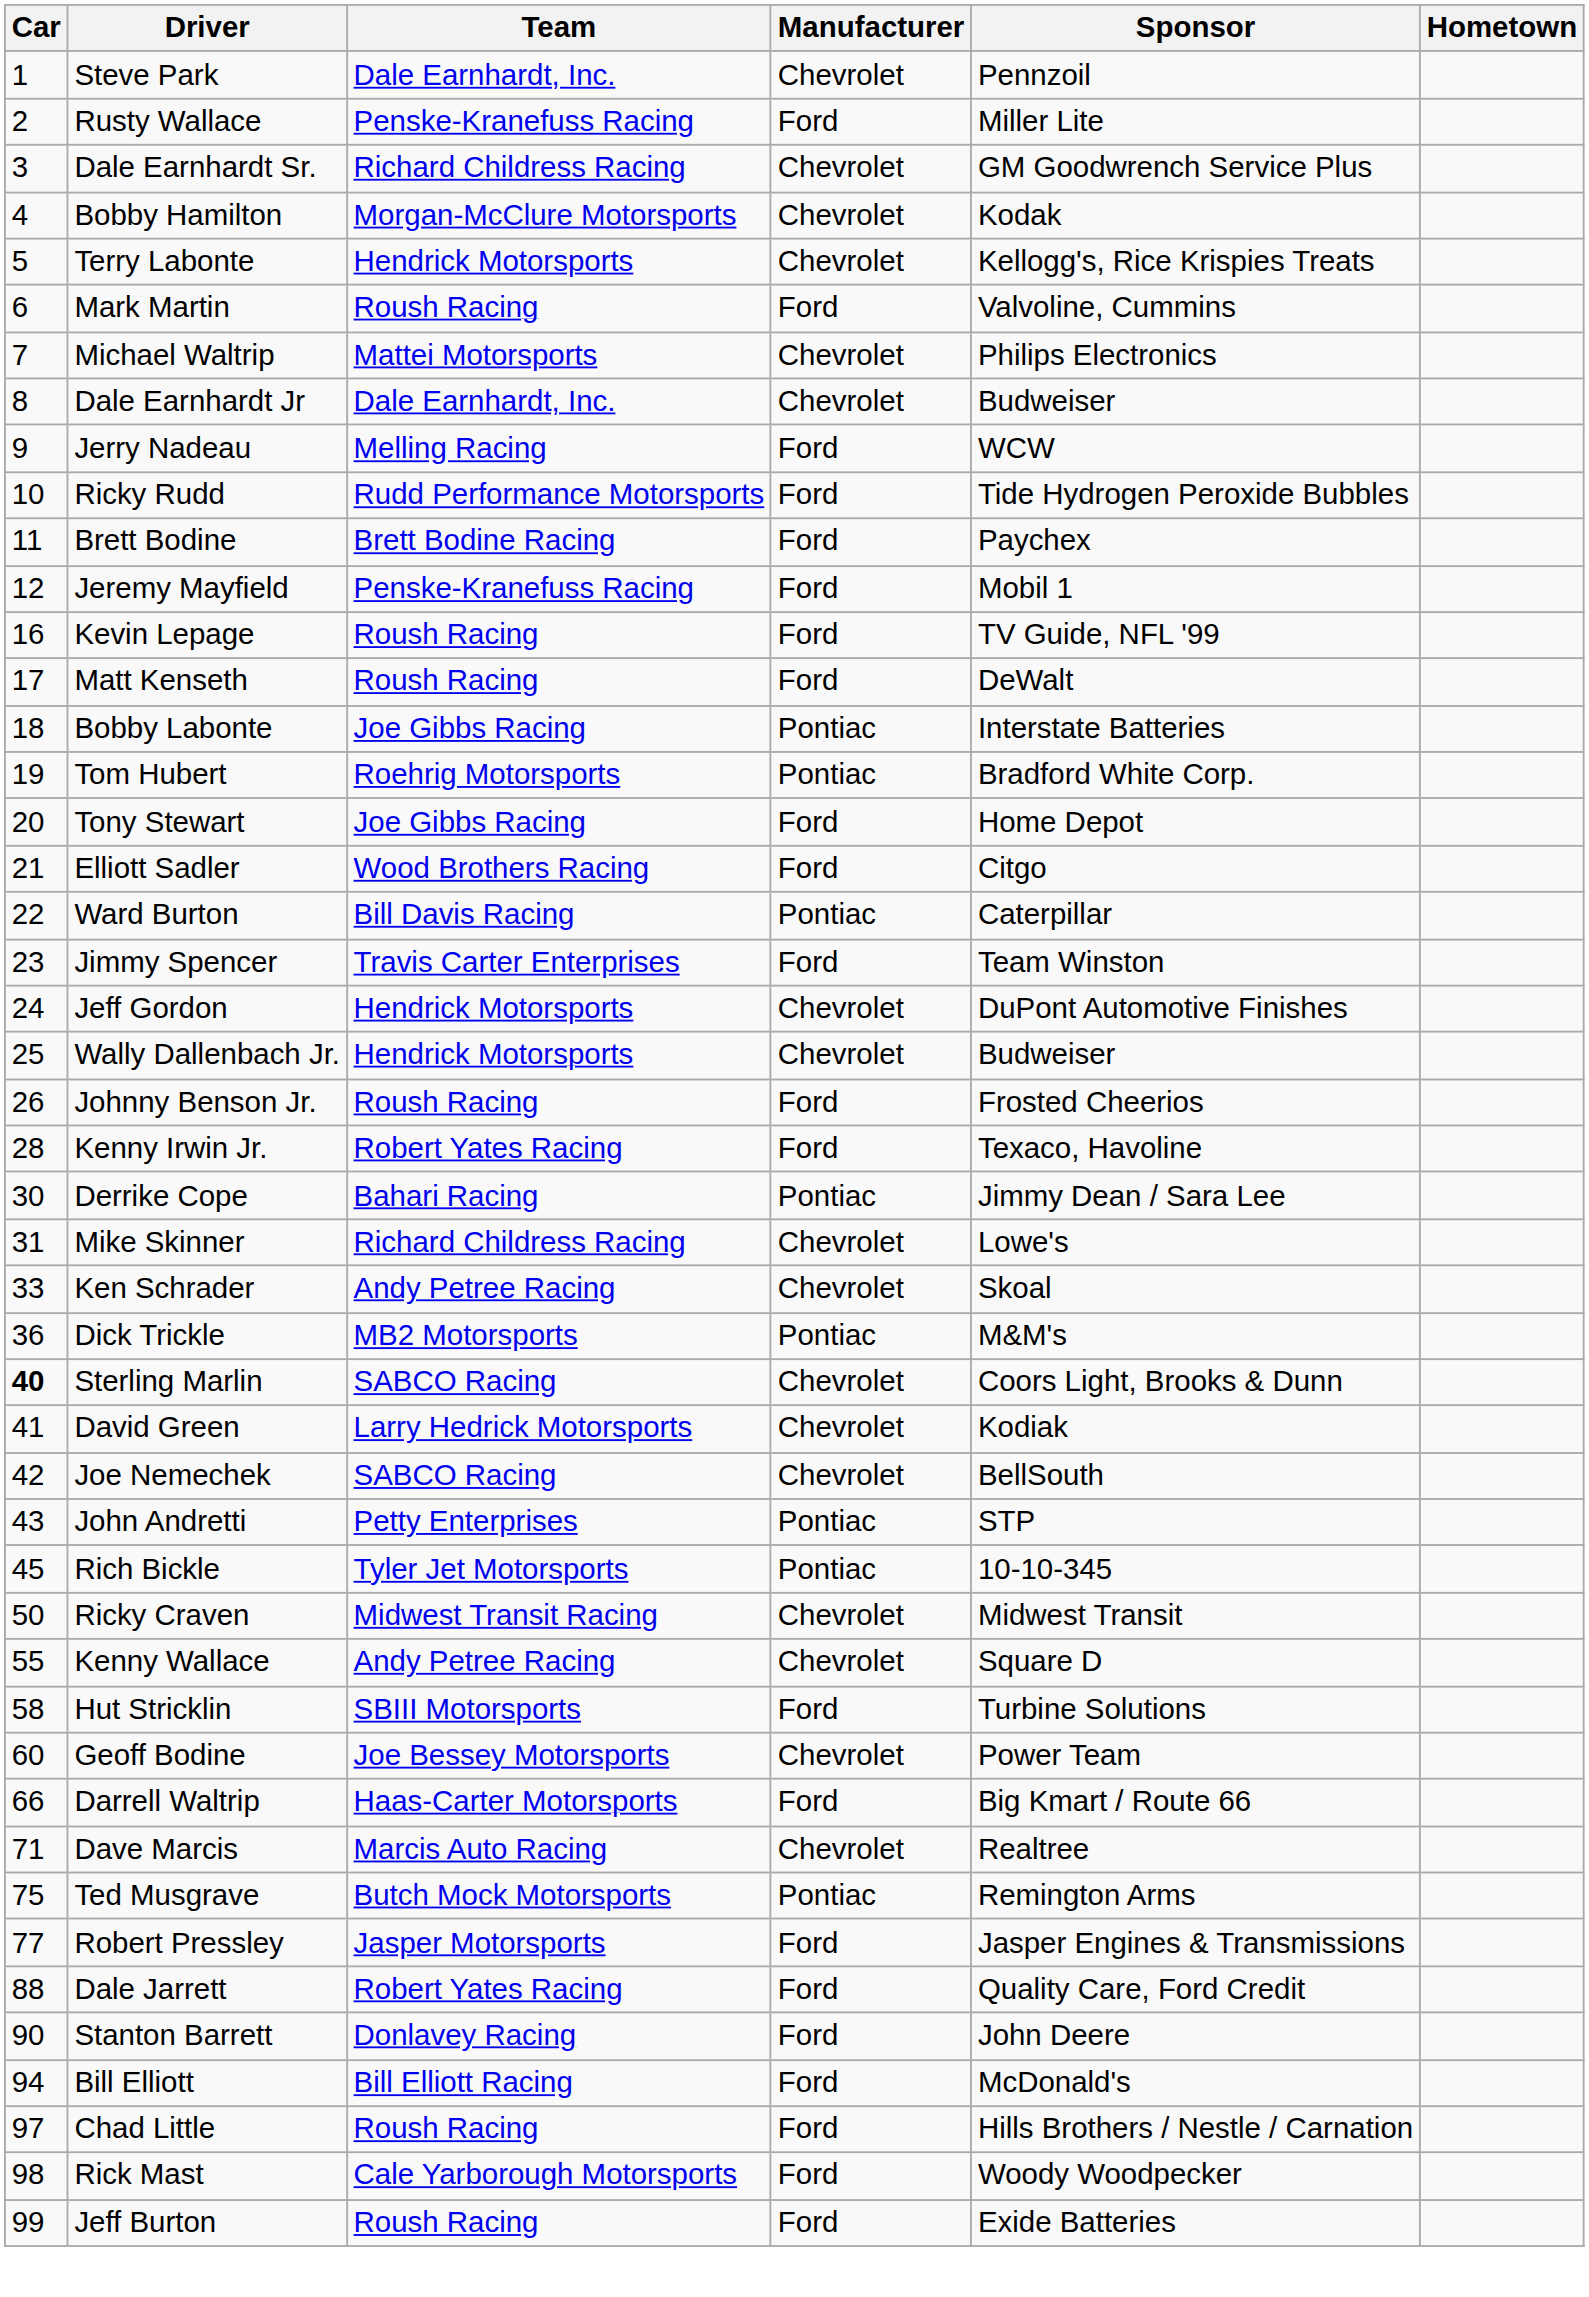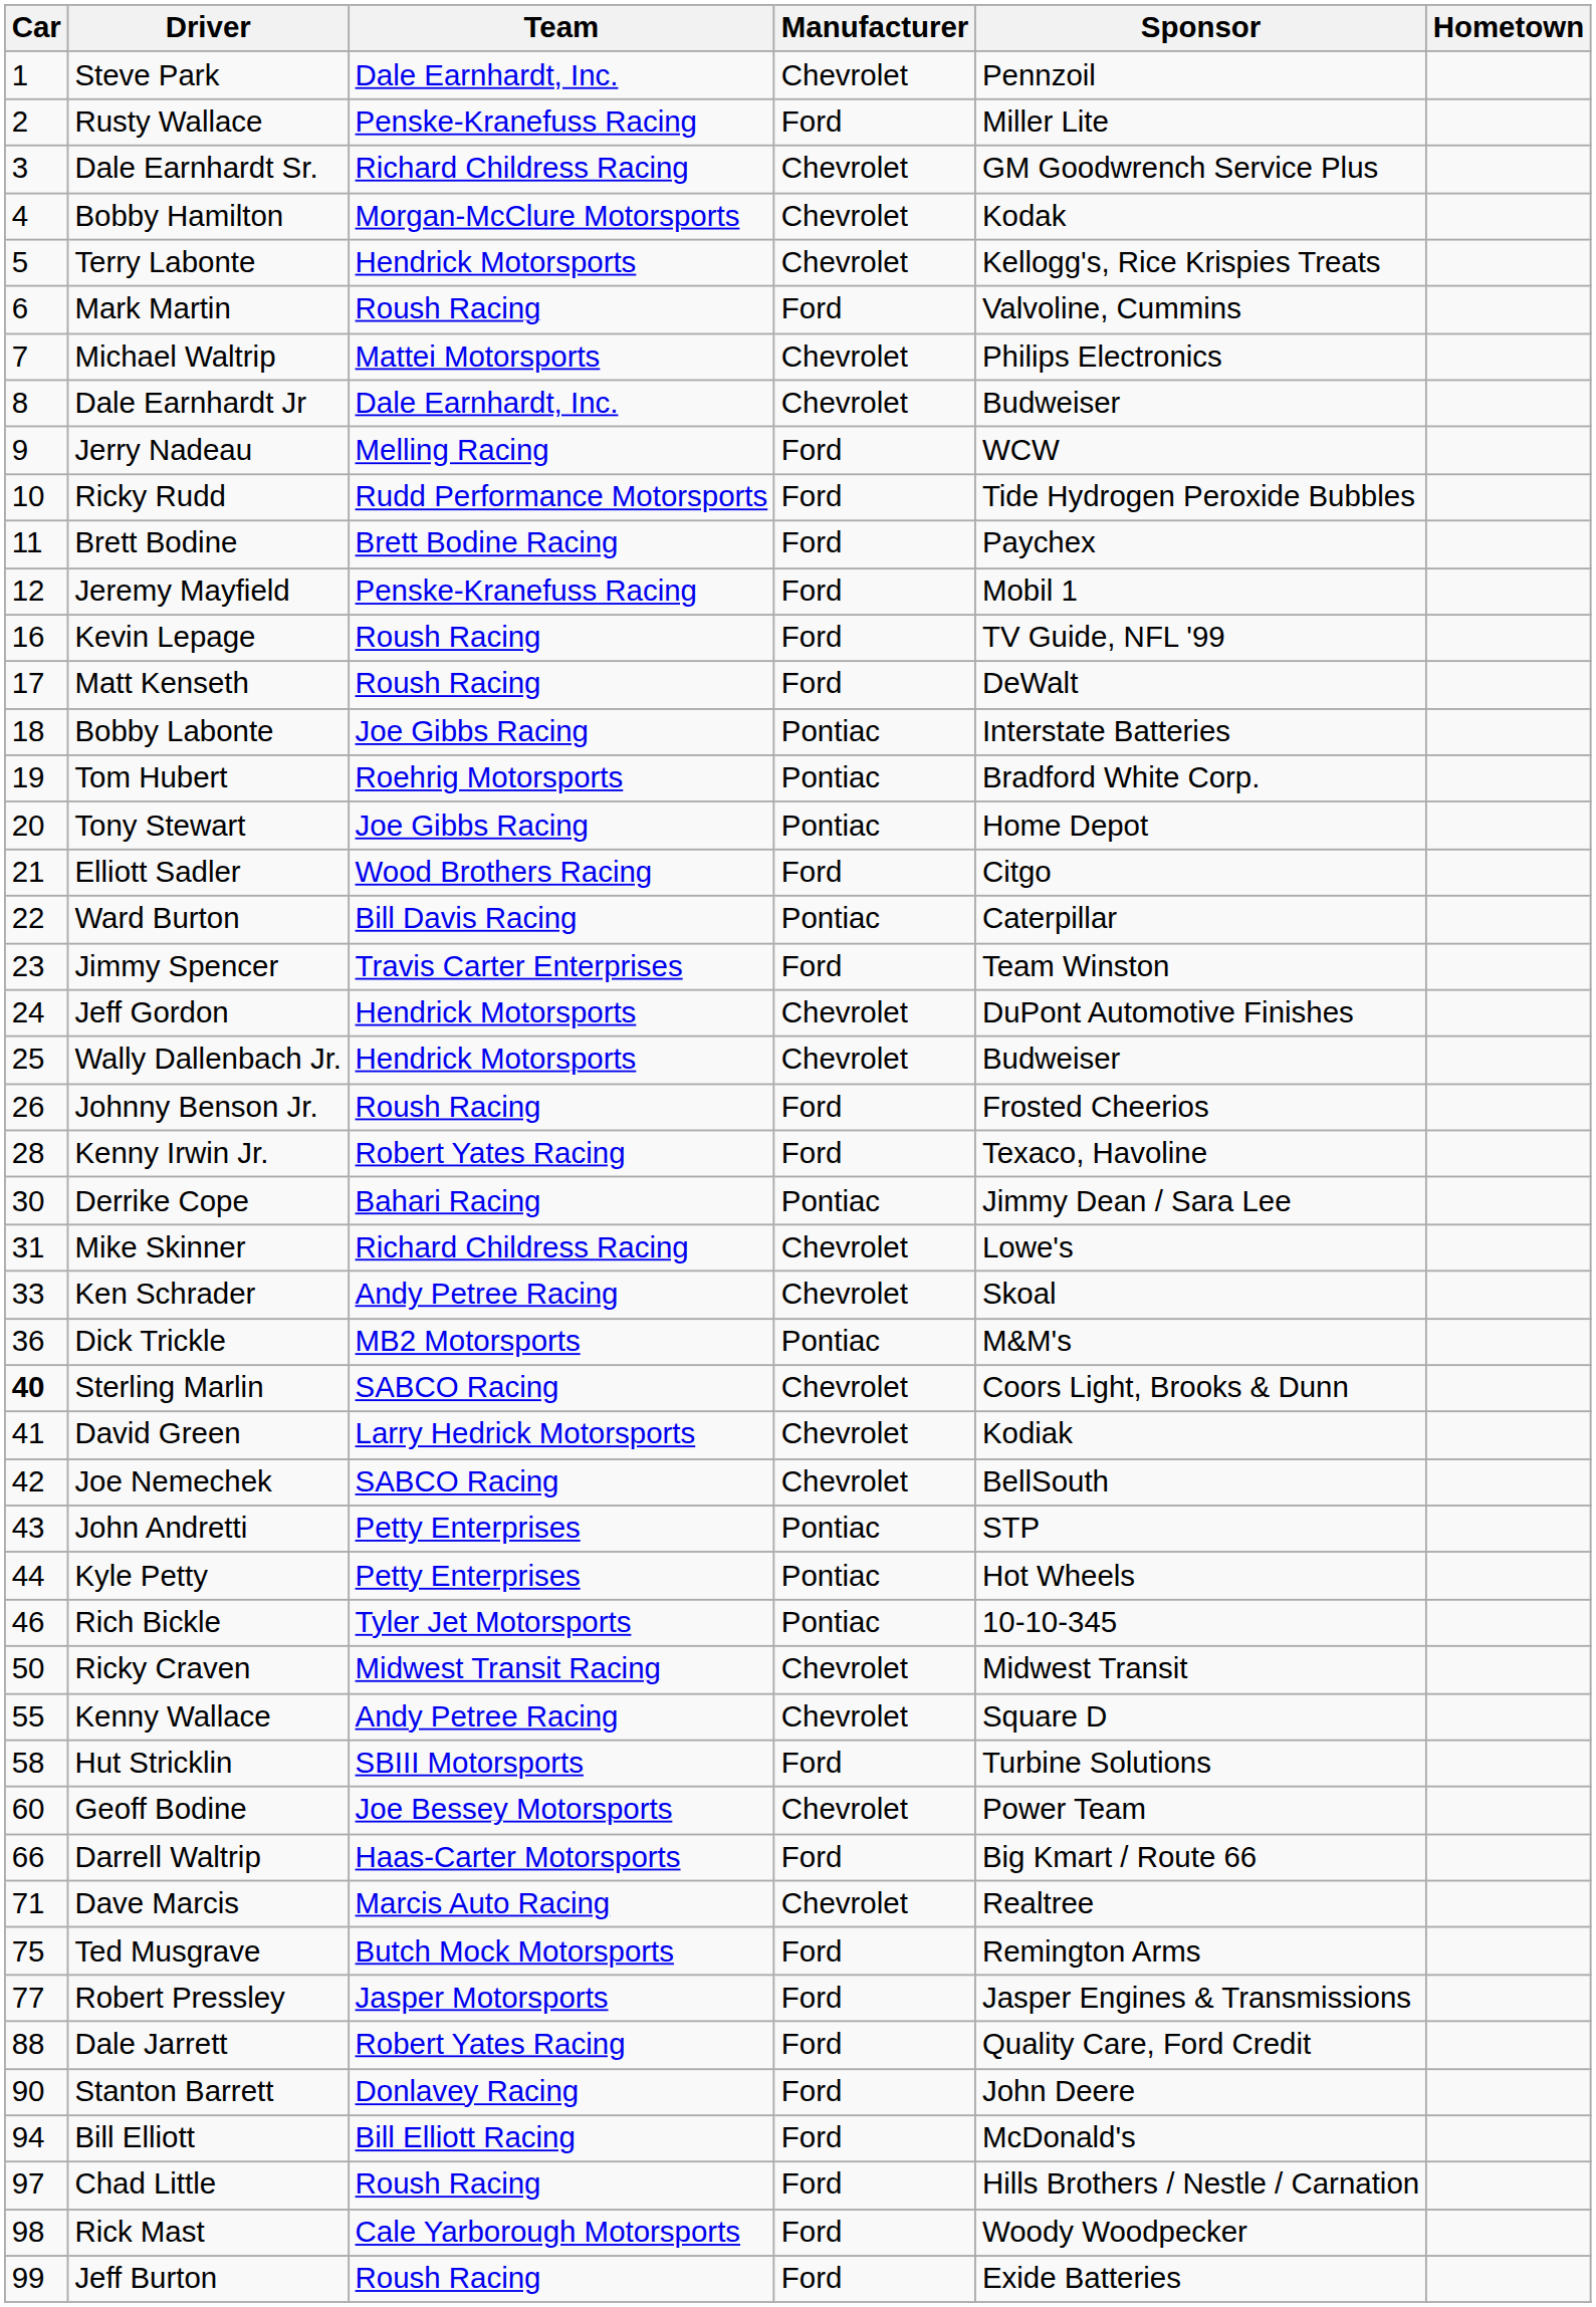 <table class="wikitable">
 <tr>
 <th>Car</th>
 <th>Driver</th>
 <th>Team</th>
 <th>Manufacturer</th>
 <th>Sponsor</th>
 <th>Hometown</th>
 </tr>
 <tr>
 <td>1</td>
 <td>Steve Park</td>
 <td><a href='#'>Dale Earnhardt, Inc.</a></td>
 <td>Chevrolet</td>
 <td>Pennzoil</td>
 <td></td>
 </tr>
 <tr>
 <td>2</td>
 <td>Rusty Wallace</td>
 <td><a href='#'>Penske-Kranefuss Racing</a></td>
 <td>Ford</td>
 <td>Miller Lite</td>
 <td></td>
 </tr>
 <tr>
 <td>3</td>
 <td>Dale Earnhardt Sr.</td>
 <td><a href='#'>Richard Childress Racing</a></td>
 <td>Chevrolet</td>
 <td>GM Goodwrench Service Plus</td>
 <td></td>
 </tr>
 <tr>
 <td>4</td>
 <td>Bobby Hamilton</td>
 <td><a href='#'>Morgan-McClure Motorsports</a></td>
 <td>Chevrolet</td>
 <td>Kodak</td>
 <td></td>
 </tr>
 <tr>
 <td>5</td>
 <td>Terry Labonte</td>
 <td><a href='#'>Hendrick Motorsports</a></td>
 <td>Chevrolet</td>
 <td>Kellogg's, Rice Krispies Treats</td>
 <td></td>
 </tr>
 <tr>
 <td>6</td>
 <td>Mark Martin</td>
 <td><a href='#'>Roush Racing</a></td>
 <td>Ford</td>
 <td>Valvoline, Cummins</td>
 <td></td>
 </tr>
 <tr>
 <td>7</td>
 <td>Michael Waltrip</td>
 <td><a href='#'>Mattei Motorsports</a></td>
 <td>Chevrolet</td>
 <td>Philips Electronics</td>
 <td></td>
 </tr>
 <tr>
 <td>8</td>
 <td>Dale Earnhardt Jr</td>
 <td><a href='#'>Dale Earnhardt, Inc.</a></td>
 <td>Chevrolet</td>
 <td>Budweiser</td>
 <td></td>
 </tr>
 <tr>
 <td>9</td>
 <td>Jerry Nadeau</td>
 <td><a href='#'>Melling Racing</a></td>
 <td>Ford</td>
 <td>WCW</td>
 <td></td>
 </tr>
 <tr>
 <td>10</td>
 <td>Ricky Rudd</td>
 <td><a href='#'>Rudd Performance Motorsports</a></td>
 <td>Ford</td>
 <td>Tide Hydrogen Peroxide Bubbles</td>
 <td></td>
 </tr>
 <tr>
 <td>11</td>
 <td>Brett Bodine</td>
 <td><a href='#'>Brett Bodine Racing</a></td>
 <td>Ford</td>
 <td>Paychex</td>
 <td></td>
 </tr>
 <tr>
 <td>12</td>
 <td>Jeremy Mayfield</td>
 <td><a href='#'>Penske-Kranefuss Racing</a></td>
 <td>Ford</td>
 <td>Mobil 1</td>
 <td></td>
 </tr>
 <tr>
 <td>16</td>
 <td>Kevin Lepage</td>
 <td><a href='#'>Roush Racing</a></td>
 <td>Ford</td>
 <td>TV Guide, NFL '99</td>
 <td></td>
 </tr>
 <tr>
 <td>17</td>
 <td>Matt Kenseth</td>
 <td><a href='#'>Roush Racing</a></td>
 <td>Ford</td>
 <td>DeWalt</td>
 <td></td>
 </tr>
 <tr>
 <td>18</td>
 <td>Bobby Labonte</td>
 <td><a href='#'>Joe Gibbs Racing</a></td>
 <td>Pontiac</td>
 <td>Interstate Batteries</td>
 <td></td>
 </tr>
 <tr>
 <td>19</td>
 <td>Tom Hubert</td>
 <td><a href='#'>Roehrig Motorsports</a></td>
 <td>Pontiac</td>
 <td>Bradford White Corp.</td>
 <td></td>
 </tr>
 <tr>
 <td>20</td>
 <td>Tony Stewart</td>
 <td><a href='#'>Joe Gibbs Racing</a></td>
-<td>Ford</td>
+<td>Pontiac</td>
 <td>Home Depot</td>
 <td></td>
 </tr>
 <tr>
 <td>21</td>
 <td>Elliott Sadler</td>
 <td><a href='#'>Wood Brothers Racing</a></td>
 <td>Ford</td>
 <td>Citgo</td>
 <td></td>
 </tr>
 <tr>
 <td>22</td>
 <td>Ward Burton</td>
 <td><a href='#'>Bill Davis Racing</a></td>
 <td>Pontiac</td>
 <td>Caterpillar</td>
 <td></td>
 </tr>
 <tr>
 <td>23</td>
 <td>Jimmy Spencer</td>
 <td><a href='#'>Travis Carter Enterprises</a></td>
 <td>Ford</td>
 <td>Team Winston</td>
 <td></td>
 </tr>
 <tr>
 <td>24</td>
 <td>Jeff Gordon</td>
 <td><a href='#'>Hendrick Motorsports</a></td>
 <td>Chevrolet</td>
 <td>DuPont Automotive Finishes</td>
 <td></td>
 </tr>
 <tr>
 <td>25</td>
 <td>Wally Dallenbach Jr.</td>
 <td><a href='#'>Hendrick Motorsports</a></td>
 <td>Chevrolet</td>
 <td>Budweiser</td>
 <td></td>
 </tr>
 <tr>
 <td>26</td>
 <td>Johnny Benson Jr.</td>
 <td><a href='#'>Roush Racing</a></td>
 <td>Ford</td>
 <td>Frosted Cheerios</td>
 <td></td>
 </tr>
 <tr>
 <td>28</td>
 <td>Kenny Irwin Jr.</td>
 <td><a href='#'>Robert Yates Racing</a></td>
 <td>Ford</td>
 <td>Texaco, Havoline</td>
 <td></td>
 </tr>
 <tr>
 <td>30</td>
 <td>Derrike Cope</td>
 <td><a href='#'>Bahari Racing</a></td>
 <td>Pontiac</td>
 <td>Jimmy Dean / Sara Lee</td>
 <td></td>
 </tr>
 <tr>
 <td>31</td>
 <td>Mike Skinner</td>
 <td><a href='#'>Richard Childress Racing</a></td>
 <td>Chevrolet</td>
 <td>Lowe's</td>
 <td></td>
 </tr>
 <tr>
 <td>33</td>
 <td>Ken Schrader</td>
 <td><a href='#'>Andy Petree Racing</a></td>
 <td>Chevrolet</td>
 <td>Skoal</td>
 <td></td>
 </tr>
 <tr>
 <td>36</td>
 <td>Dick Trickle</td>
 <td><a href='#'>MB2 Motorsports</a></td>
 <td>Pontiac</td>
 <td>M&M's</td>
 <td></td>
 </tr>
 <tr>
 <td><strong>40</strong></td>
 <td>Sterling Marlin</td>
 <td><a href='#'>SABCO Racing</a></td>
 <td>Chevrolet</td>
 <td>Coors Light, Brooks & Dunn</td>
 <td></td>
 </tr>
 <tr>
 <td>41</td>
 <td>David Green</td>
 <td><a href='#'>Larry Hedrick Motorsports</a></td>
 <td>Chevrolet</td>
 <td>Kodiak</td>
 <td></td>
 </tr>
 <tr>
 <td>42</td>
 <td>Joe Nemechek</td>
 <td><a href='#'>SABCO Racing</a></td>
 <td>Chevrolet</td>
 <td>BellSouth</td>
 <td></td>
 </tr>
 <tr>
 <td>43</td>
 <td>John Andretti</td>
 <td><a href='#'>Petty Enterprises</a></td>
 <td>Pontiac</td>
 <td>STP</td>
 <td></td>
 </tr>
 <tr>
-<td>45</td>
+<td>44</td>
+<td>Kyle Petty</td>
+<td><a href='#'>Petty Enterprises</a></td>
+<td>Pontiac</td>
+<td>Hot Wheels</td>
+<td></td>
+</tr>
+<tr>
+<td>46</td>
 <td>Rich Bickle</td>
 <td><a href='#'>Tyler Jet Motorsports</a></td>
 <td>Pontiac</td>
 <td>10-10-345</td>
 <td></td>
 </tr>
 <tr>
 <td>50</td>
 <td>Ricky Craven</td>
 <td><a href='#'>Midwest Transit Racing</a></td>
 <td>Chevrolet</td>
 <td>Midwest Transit</td>
 <td></td>
 </tr>
 <tr>
 <td>55</td>
 <td>Kenny Wallace</td>
 <td><a href='#'>Andy Petree Racing</a></td>
 <td>Chevrolet</td>
 <td>Square D</td>
 <td></td>
 </tr>
 <tr>
 <td>58</td>
 <td>Hut Stricklin</td>
 <td><a href='#'>SBIII Motorsports</a></td>
 <td>Ford</td>
 <td>Turbine Solutions</td>
 <td></td>
 </tr>
 <tr>
 <td>60</td>
 <td>Geoff Bodine</td>
 <td><a href='#'>Joe Bessey Motorsports</a></td>
 <td>Chevrolet</td>
 <td>Power Team</td>
 <td></td>
 </tr>
 <tr>
 <td>66</td>
 <td>Darrell Waltrip</td>
 <td><a href='#'>Haas-Carter Motorsports</a></td>
 <td>Ford</td>
 <td>Big Kmart / Route 66</td>
 <td></td>
 </tr>
 <tr>
 <td>71</td>
 <td>Dave Marcis</td>
 <td><a href='#'>Marcis Auto Racing</a></td>
 <td>Chevrolet</td>
 <td>Realtree</td>
 <td></td>
 </tr>
 <tr>
 <td>75</td>
 <td>Ted Musgrave</td>
 <td><a href='#'>Butch Mock Motorsports</a></td>
-<td>Pontiac</td>
+<td>Ford</td>
 <td>Remington Arms</td>
 <td></td>
 </tr>
 <tr>
 <td>77</td>
 <td>Robert Pressley</td>
 <td><a href='#'>Jasper Motorsports</a></td>
 <td>Ford</td>
 <td>Jasper Engines & Transmissions</td>
 <td></td>
 </tr>
 <tr>
 <td>88</td>
 <td>Dale Jarrett</td>
 <td><a href='#'>Robert Yates Racing</a></td>
 <td>Ford</td>
 <td>Quality Care, Ford Credit</td>
 <td></td>
 </tr>
 <tr>
 <td>90</td>
 <td>Stanton Barrett</td>
 <td><a href='#'>Donlavey Racing</a></td>
 <td>Ford</td>
 <td>John Deere</td>
 <td></td>
 </tr>
 <tr>
 <td>94</td>
 <td>Bill Elliott</td>
 <td><a href='#'>Bill Elliott Racing</a></td>
 <td>Ford</td>
 <td>McDonald's</td>
 <td></td>
 </tr>
 <tr>
 <td>97</td>
 <td>Chad Little</td>
 <td><a href='#'>Roush Racing</a></td>
 <td>Ford</td>
 <td>Hills Brothers / Nestle / Carnation</td>
 <td></td>
 </tr>
 <tr>
 <td>98</td>
 <td>Rick Mast</td>
 <td><a href='#'>Cale Yarborough Motorsports</a></td>
 <td>Ford</td>
 <td>Woody Woodpecker</td>
 <td></td>
 </tr>
 <tr>
 <td>99</td>
 <td>Jeff Burton</td>
 <td><a href='#'>Roush Racing</a></td>
 <td>Ford</td>
 <td>Exide Batteries</td>
 <td></td>
 </tr>
 </table>
